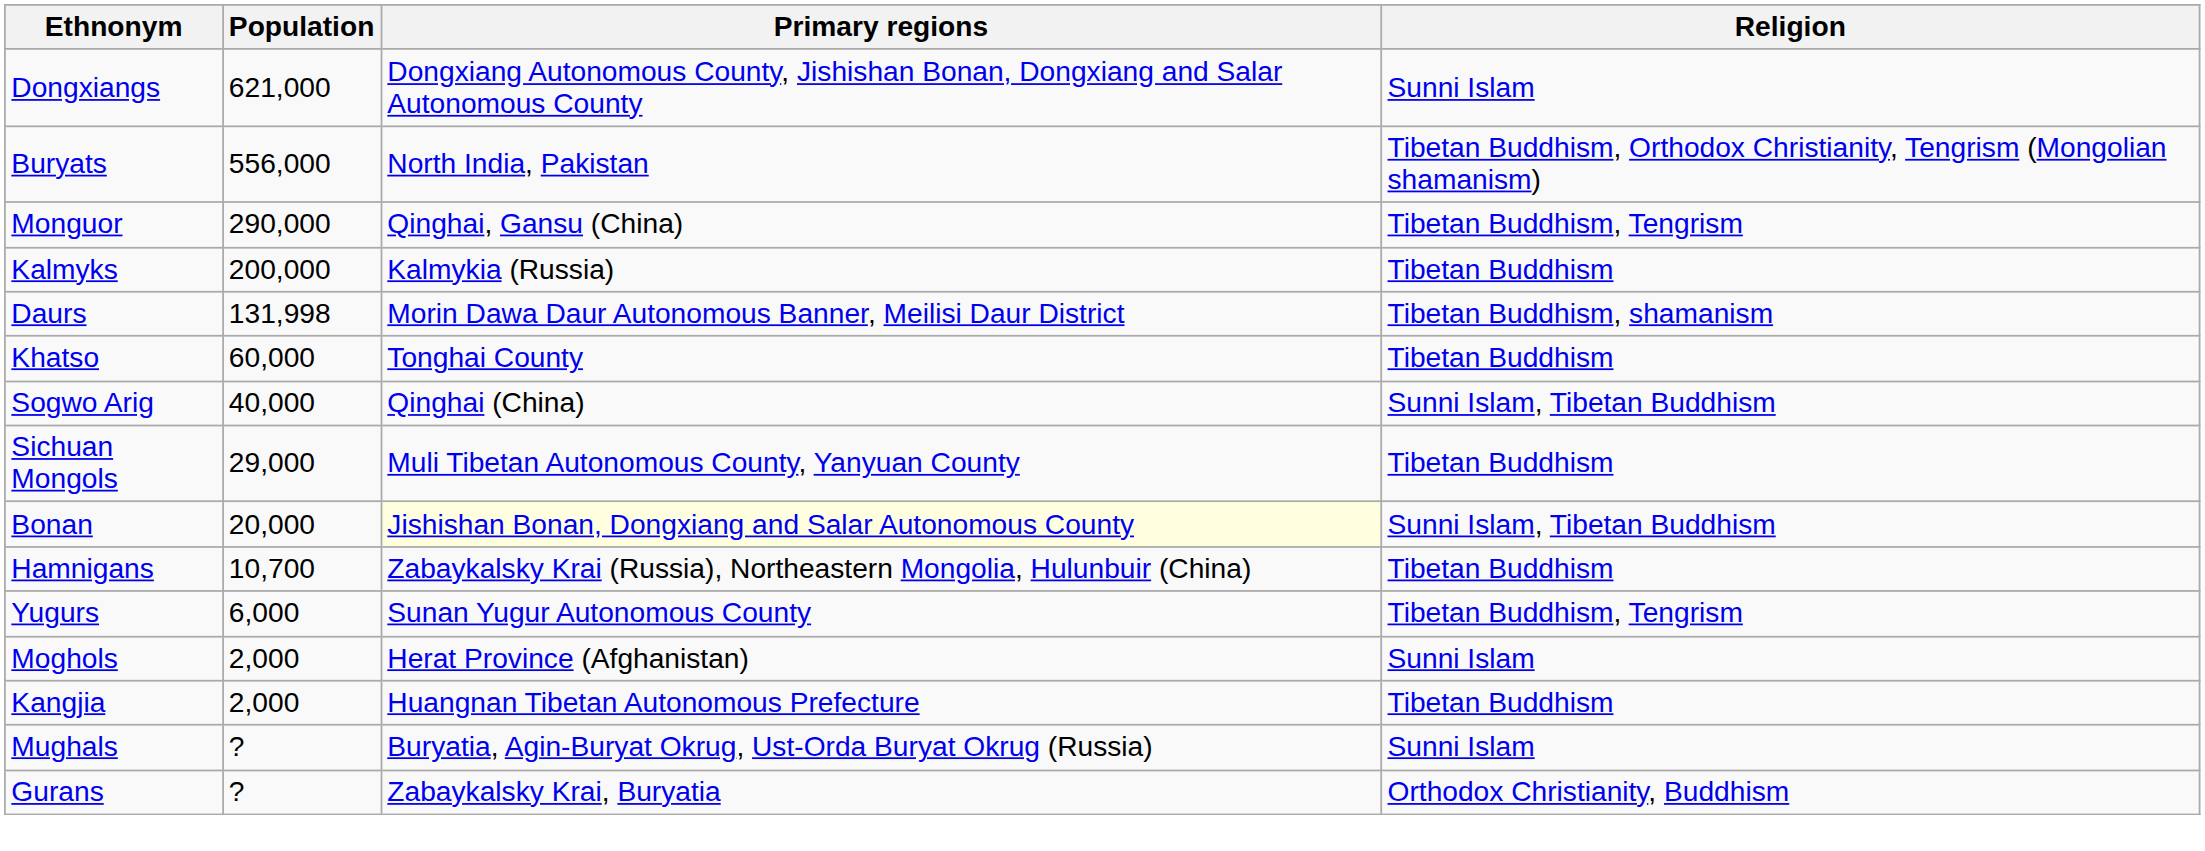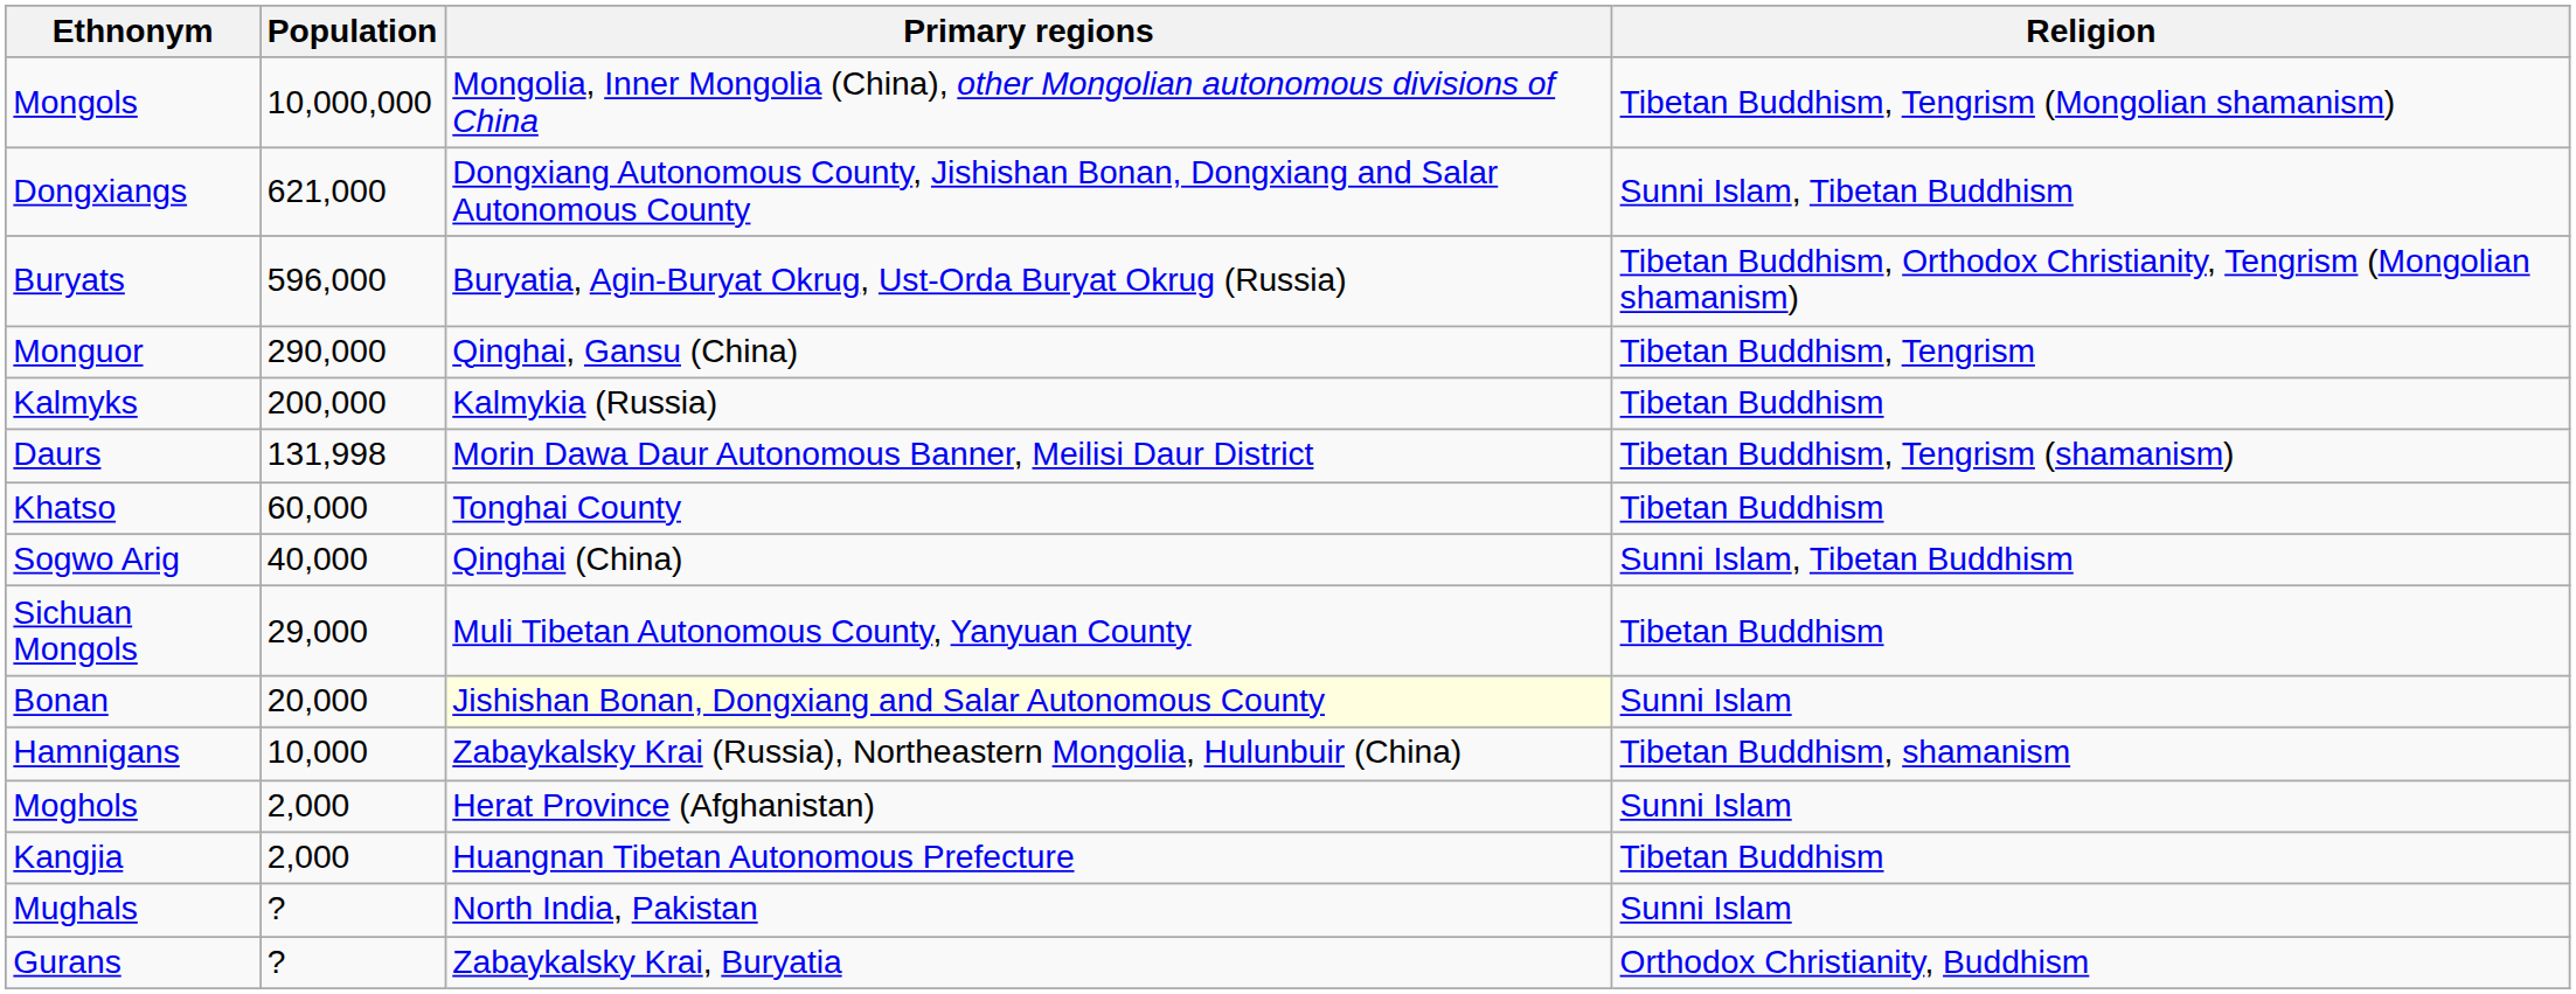 <table class="wikitable sortable">
 <tr>
 <th>Ethnonym</th>
 <th>Population</th>
 <th>Primary regions</th>
 <th>Religion</th>
 </tr>
 <tr>
+<td><a href='#'>Mongols</a></td>
+<td>10,000,000</td>
+<td><a href='#'>Mongolia</a>, <a href='#'>Inner Mongolia</a> (China), <a href='#'><em>other Mongolian autonomous divisions of China</em></a></td>
+<td><a href='#'>Tibetan Buddhism</a>, <a href='#'>Tengrism</a> (<a href='#'>Mongolian shamanism</a>)</td>
+</tr>
+<tr>
 <td><a href='#'>Dongxiangs</a></td>
 <td>621,000</td>
 <td><a href='#'>Dongxiang Autonomous County</a>, <a href='#'>Jishishan Bonan, Dongxiang and Salar Autonomous County</a></td>
-<td><a href='#'>Sunni Islam</a></td>
+<td><a href='#'>Sunni Islam</a>, <a href='#'>Tibetan Buddhism</a></td>
 </tr>
 <tr>
 <td><a href='#'>Buryats</a></td>
-<td>556,000</td>
-<td><a href='#'>North India</a>, <a href='#'>Pakistan</a></td>
+<td>596,000</td>
+<td><a href='#'>Buryatia</a>, <a href='#'>Agin-Buryat Okrug</a>, <a href='#'>Ust-Orda Buryat Okrug</a> (Russia)</td>
 <td><a href='#'>Tibetan Buddhism</a>, <a href='#'>Orthodox Christianity</a>, <a href='#'>Tengrism</a> (<a href='#'>Mongolian shamanism</a>)</td>
 </tr>
 <tr>
 <td><a href='#'>Monguor</a></td>
 <td>290,000</td>
 <td><a href='#'>Qinghai</a>, <a href='#'>Gansu</a> (China)</td>
 <td><a href='#'>Tibetan Buddhism</a>, <a href='#'>Tengrism</a></td>
 </tr>
 <tr>
 <td><a href='#'>Kalmyks</a></td>
 <td> 200,000</td>
 <td><a href='#'>Kalmykia</a> (Russia)</td>
 <td><a href='#'>Tibetan Buddhism</a></td>
 </tr>
 <tr>
 <td><a href='#'>Daurs</a></td>
 <td>131,998</td>
 <td><a href='#'>Morin Dawa Daur Autonomous Banner</a>, <a href='#'>Meilisi Daur District</a></td>
-<td><a href='#'>Tibetan Buddhism</a>, <a href='#'>shamanism</a></td>
+<td><a href='#'>Tibetan Buddhism</a>, <a href='#'>Tengrism</a> (<a href='#'>shamanism</a>)</td>
 </tr>
 <tr>
 <td><a href='#'>Khatso</a></td>
 <td> 60,000</td>
 <td><a href='#'>Tonghai County</a></td>
 <td><a href='#'>Tibetan Buddhism</a></td>
 </tr>
 <tr>
 <td><a href='#'>Sogwo Arig</a></td>
 <td> 40,000</td>
 <td><a href='#'>Qinghai</a> (China)</td>
 <td><a href='#'>Sunni Islam</a>, <a href='#'>Tibetan Buddhism</a></td>
 </tr>
 <tr>
 <td><a href='#'>Sichuan Mongols</a></td>
 <td>29,000</td>
 <td><a href='#'>Muli Tibetan Autonomous County</a>, <a href='#'>Yanyuan County</a></td>
 <td><a href='#'>Tibetan Buddhism</a></td>
 </tr>
 <tr>
 <td><a href='#'>Bonan</a></td>
 <td>20,000</td>
 <td style="background: lightyellow;"><a href='#'>Jishishan Bonan, Dongxiang and Salar Autonomous County</a></td>
-<td><a href='#'>Sunni Islam</a>, <a href='#'>Tibetan Buddhism</a></td>
+<td><a href='#'>Sunni Islam</a></td>
 </tr>
 <tr>
 <td><a href='#'>Hamnigans</a></td>
-<td> 10,700</td>
+<td> 10,000</td>
 <td><a href='#'>Zabaykalsky Krai</a> (Russia), Northeastern <a href='#'>Mongolia</a>, <a href='#'>Hulunbuir</a> (China)</td>
-<td><a href='#'>Tibetan Buddhism</a></td>
-</tr>
-<tr>
-<td><a href='#'>Yugurs</a></td>
-<td>6,000</td>
-<td><a href='#'>Sunan Yugur Autonomous County</a></td>
-<td><a href='#'>Tibetan Buddhism</a>, <a href='#'>Tengrism</a></td>
+<td><a href='#'>Tibetan Buddhism</a>, <a href='#'>shamanism</a></td>
 </tr>
 <tr>
 <td><a href='#'>Moghols</a></td>
 <td>2,000</td>
 <td><a href='#'>Herat Province</a> (Afghanistan)</td>
 <td><a href='#'>Sunni Islam</a></td>
 </tr>
 <tr>
 <td><a href='#'>Kangjia</a></td>
 <td>2,000</td>
 <td><a href='#'>Huangnan Tibetan Autonomous Prefecture</a></td>
 <td><a href='#'>Tibetan Buddhism</a></td>
 </tr>
 <tr>
 <td><a href='#'>Mughals</a></td>
 <td>?</td>
-<td><a href='#'>Buryatia</a>, <a href='#'>Agin-Buryat Okrug</a>, <a href='#'>Ust-Orda Buryat Okrug</a> (Russia)</td>
+<td><a href='#'>North India</a>, <a href='#'>Pakistan</a></td>
 <td><a href='#'>Sunni Islam</a></td>
 </tr>
 <tr>
 <td><a href='#'>Gurans</a></td>
 <td>?</td>
 <td><a href='#'>Zabaykalsky Krai</a>, <a href='#'>Buryatia</a></td>
 <td><a href='#'>Orthodox Christianity</a>, <a href='#'>Buddhism</a></td>
 </tr>
 </table>
